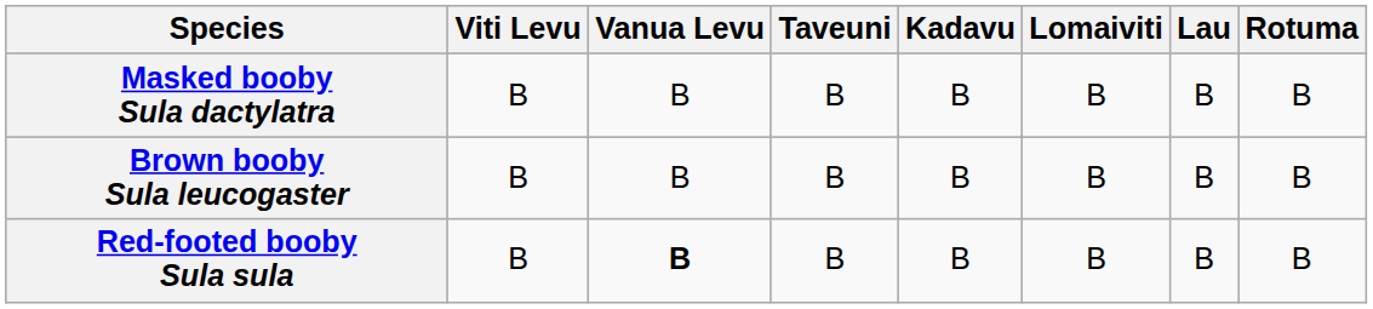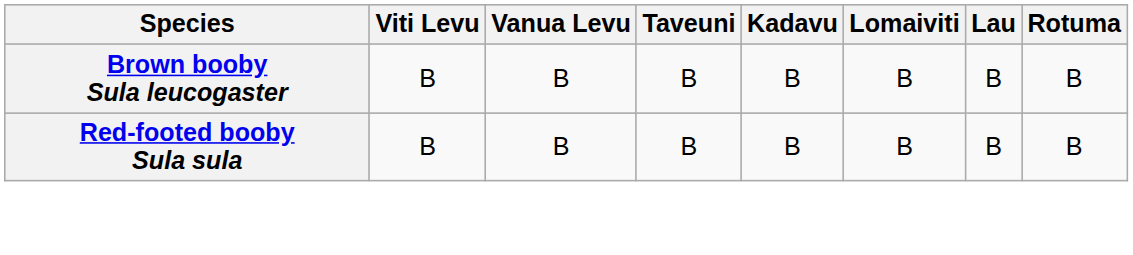 <table class="wikitable" style="text-align:center">
 <tr>
 <th width="225">Species</th>
 <th>Viti Levu</th>
 <th>Vanua Levu</th>
 <th>Taveuni</th>
 <th>Kadavu</th>
 <th>Lomaiviti</th>
 <th>Lau</th>
 <th>Rotuma</th>
-</tr>
-<tr>
-<th><a href='#'>Masked booby</a><br><em>Sula dactylatra</em></th>
-<td>B</td>
-<td>B</td>
-<td>B</td>
-<td>B</td>
-<td>B</td>
-<td>B</td>
-<td>B</td>
 </tr>
 <tr>
 <th><a href='#'>Brown booby</a><br><em>Sula leucogaster</em></th>
 <td>B</td>
 <td>B</td>
 <td>B</td>
 <td>B</td>
 <td>B</td>
 <td>B</td>
 <td>B</td>
 </tr>
 <tr>
 <th><a href='#'>Red-footed booby</a><br><em>Sula sula</em></th>
 <td>B</td>
-<td><strong>B</strong></td>
+<td>B</td>
 <td>B</td>
 <td>B</td>
 <td>B</td>
 <td>B</td>
 <td>B</td>
 </tr>
 </table>
